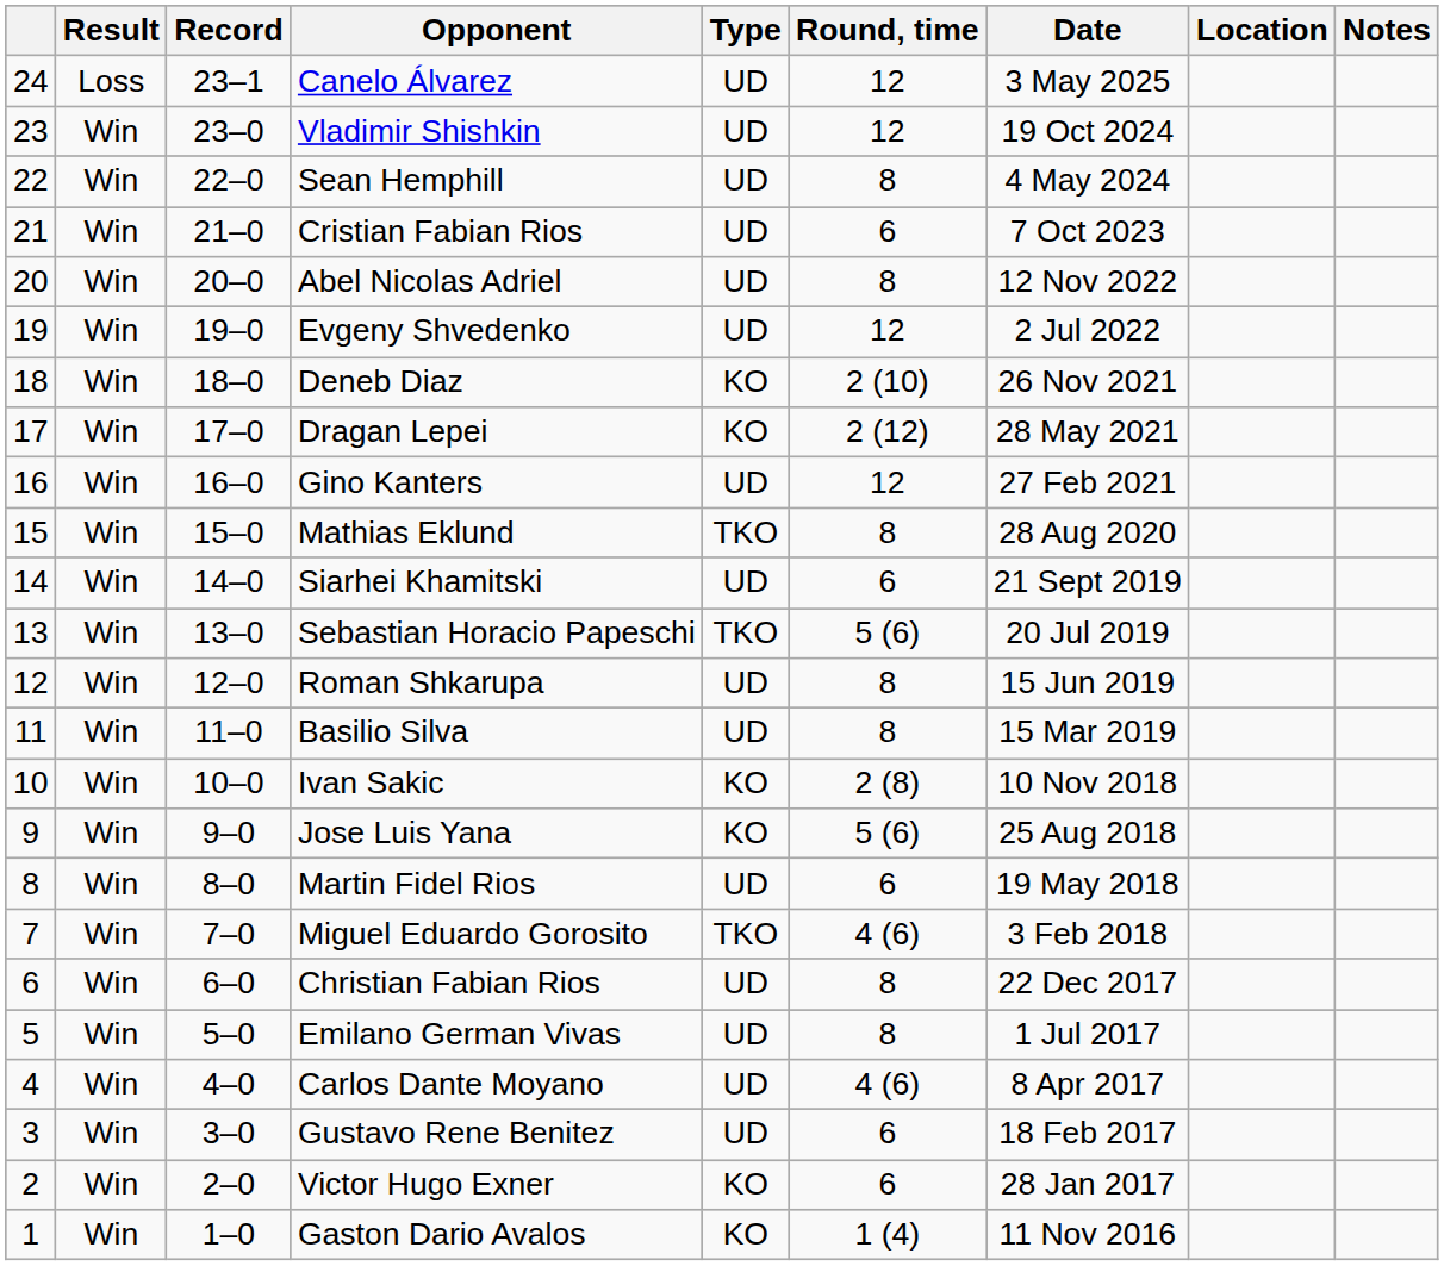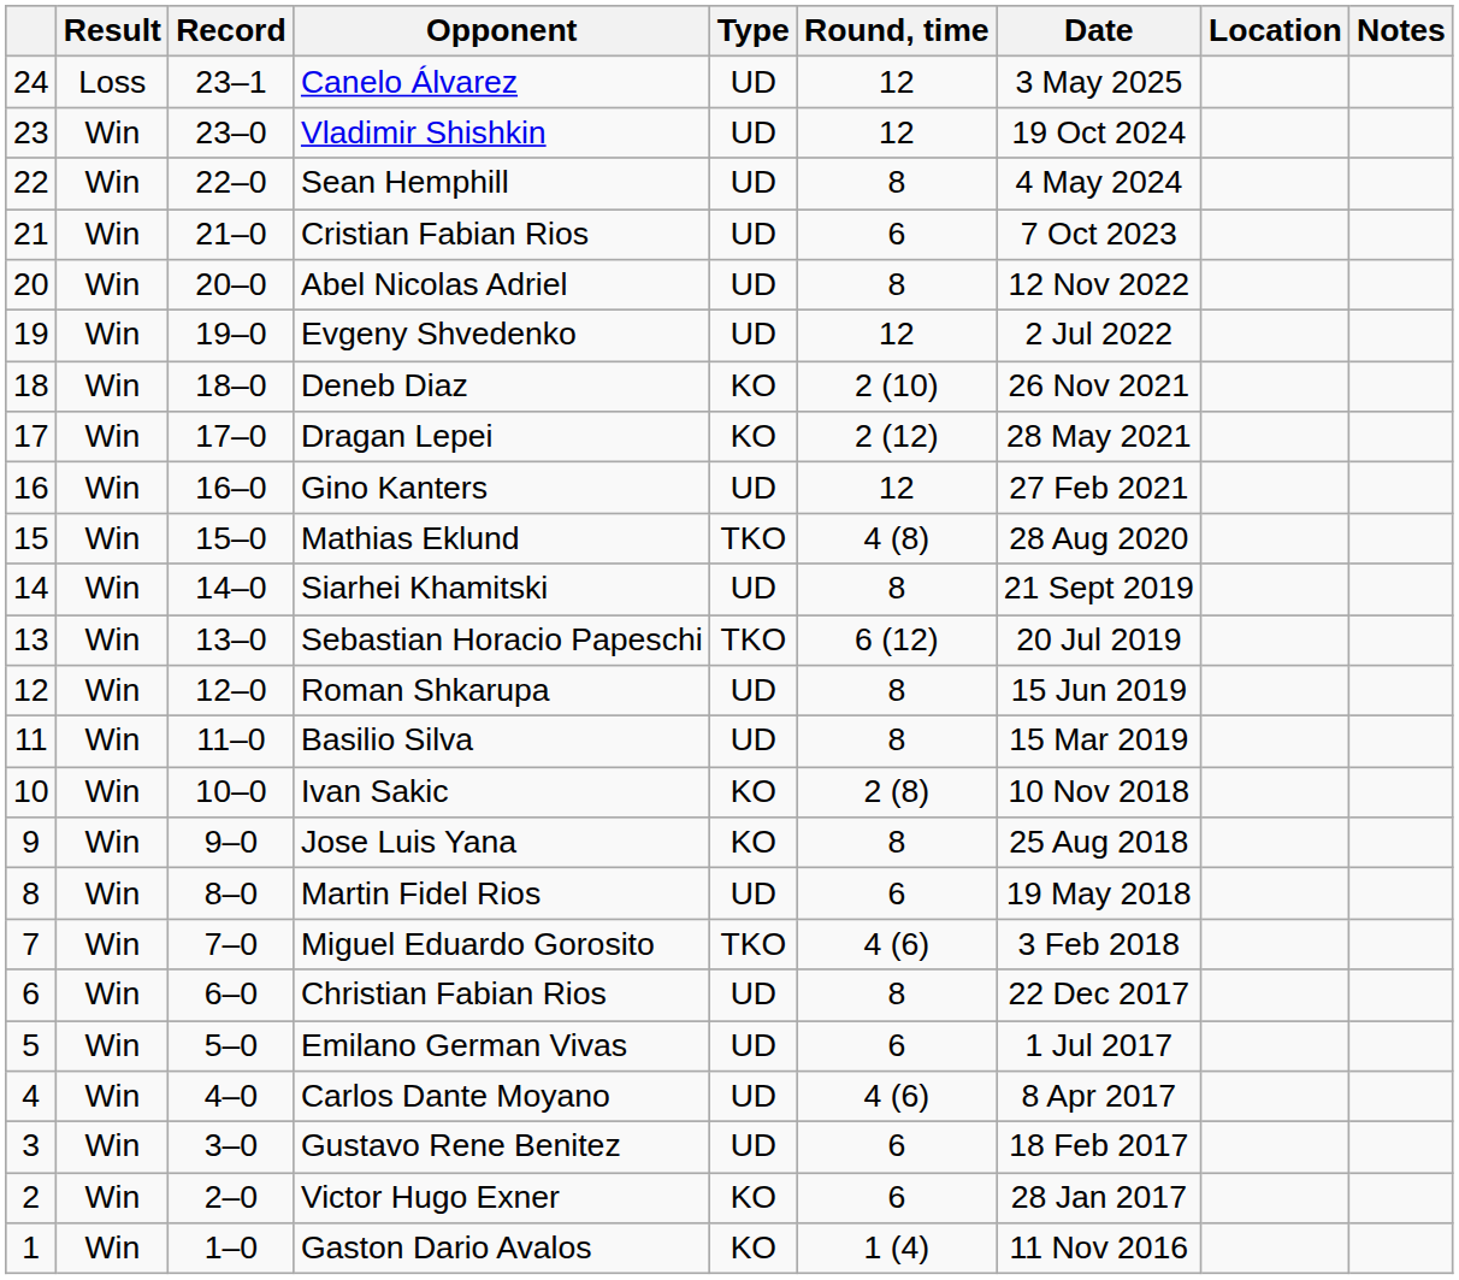 <table class=wikitable style=text-align:center>
 <tr>
 <th></th>
 <th>Result</th>
 <th>Record</th>
 <th>Opponent</th>
 <th>Type</th>
 <th>Round, time</th>
 <th>Date</th>
 <th>Location</th>
 <th>Notes</th>
 </tr>
 <tr>
 <td>24</td>
 <td>Loss</td>
 <td>23–1</td>
 <td style="text-align:left;"><a href='#'>Canelo Álvarez</a></td>
 <td>UD</td>
 <td>12</td>
 <td>3 May 2025</td>
 <td style="text-align:left;"></td>
 <td style="text-align:left;"></td>
 </tr>
 <tr>
 <td>23</td>
 <td>Win</td>
 <td>23–0</td>
 <td align=left><a href='#'>Vladimir Shishkin</a></td>
 <td>UD</td>
 <td>12</td>
 <td>19 Oct 2024</td>
 <td align=left></td>
 <td align=left></td>
 </tr>
 <tr>
 <td>22</td>
 <td>Win</td>
 <td>22–0</td>
 <td align=left>Sean Hemphill</td>
 <td>UD</td>
 <td>8</td>
 <td>4 May 2024</td>
 <td align=left></td>
 <td align=left></td>
 </tr>
 <tr>
 <td>21</td>
 <td>Win</td>
 <td>21–0</td>
 <td align=left>Cristian Fabian Rios</td>
 <td>UD</td>
 <td>6</td>
 <td>7 Oct 2023</td>
 <td align=left></td>
 <td align=left></td>
 </tr>
 <tr>
 <td>20</td>
 <td>Win</td>
 <td>20–0</td>
 <td align=left>Abel Nicolas Adriel</td>
 <td>UD</td>
 <td>8</td>
 <td>12 Nov 2022</td>
 <td align=left></td>
 <td align=left></td>
 </tr>
 <tr>
 <td>19</td>
 <td>Win</td>
 <td>19–0</td>
 <td align=left>Evgeny Shvedenko</td>
 <td>UD</td>
 <td>12</td>
 <td>2 Jul 2022</td>
 <td align=left></td>
 <td align=left></td>
 </tr>
 <tr>
 <td>18</td>
 <td>Win</td>
 <td>18–0</td>
 <td align=left>Deneb Diaz</td>
 <td>KO</td>
 <td>2 (10)</td>
 <td>26 Nov 2021</td>
 <td align=left></td>
 <td align=left></td>
 </tr>
 <tr>
 <td>17</td>
 <td>Win</td>
 <td>17–0</td>
 <td align=left>Dragan Lepei</td>
 <td>KO</td>
 <td>2 (12)</td>
 <td>28 May 2021</td>
 <td align=left></td>
 <td align=left></td>
 </tr>
 <tr>
 <td>16</td>
 <td>Win</td>
 <td>16–0</td>
 <td align=left>Gino Kanters</td>
 <td>UD</td>
 <td>12</td>
 <td>27 Feb 2021</td>
 <td align=left></td>
 <td align=left></td>
 </tr>
 <tr>
 <td>15</td>
 <td>Win</td>
 <td>15–0</td>
 <td align=left>Mathias Eklund</td>
 <td>TKO</td>
-<td>8</td>
+<td>4 (8)</td>
 <td>28 Aug 2020</td>
 <td align=left></td>
 <td align=left></td>
 </tr>
 <tr>
 <td>14</td>
 <td>Win</td>
 <td>14–0</td>
 <td align=left>Siarhei Khamitski</td>
 <td>UD</td>
-<td>6</td>
+<td>8</td>
 <td>21 Sept 2019</td>
 <td align=left></td>
 <td align=left></td>
 </tr>
 <tr>
 <td>13</td>
 <td>Win</td>
 <td>13–0</td>
 <td align=left>Sebastian Horacio Papeschi</td>
 <td>TKO</td>
-<td>5 (6)</td>
+<td>6 (12)</td>
 <td>20 Jul 2019</td>
 <td align=left></td>
 <td align=left></td>
 </tr>
 <tr>
 <td>12</td>
 <td>Win</td>
 <td>12–0</td>
 <td align=left>Roman Shkarupa</td>
 <td>UD</td>
 <td>8</td>
 <td>15 Jun 2019</td>
 <td align=left></td>
 <td align=left></td>
 </tr>
 <tr>
 <td>11</td>
 <td>Win</td>
 <td>11–0</td>
 <td align=left>Basilio Silva</td>
 <td>UD</td>
 <td>8</td>
 <td>15 Mar 2019</td>
 <td align=left></td>
 <td align=left></td>
 </tr>
 <tr>
 <td>10</td>
 <td>Win</td>
 <td>10–0</td>
 <td align=left>Ivan Sakic</td>
 <td>KO</td>
 <td>2 (8)</td>
 <td>10 Nov 2018</td>
 <td align=left></td>
 <td align=left></td>
 </tr>
 <tr>
 <td>9</td>
 <td>Win</td>
 <td>9–0</td>
 <td align=left>Jose Luis Yana</td>
 <td>KO</td>
-<td>5 (6)</td>
+<td>8</td>
 <td>25 Aug 2018</td>
 <td align=left></td>
 <td align=left></td>
 </tr>
 <tr>
 <td>8</td>
 <td>Win</td>
 <td>8–0</td>
 <td align=left>Martin Fidel Rios</td>
 <td>UD</td>
 <td>6</td>
 <td>19 May 2018</td>
 <td align=left></td>
 <td align=left></td>
 </tr>
 <tr>
 <td>7</td>
 <td>Win</td>
 <td>7–0</td>
 <td align=left>Miguel Eduardo Gorosito</td>
 <td>TKO</td>
 <td>4 (6)</td>
 <td>3 Feb 2018</td>
 <td align=left></td>
 <td align=left></td>
 </tr>
 <tr>
 <td>6</td>
 <td>Win</td>
 <td>6–0</td>
 <td align=left>Christian Fabian Rios</td>
 <td>UD</td>
 <td>8</td>
 <td>22 Dec 2017</td>
 <td align=left></td>
 <td align=left></td>
 </tr>
 <tr>
 <td>5</td>
 <td>Win</td>
 <td>5–0</td>
 <td align=left>Emilano German Vivas</td>
 <td>UD</td>
-<td>8</td>
+<td>6</td>
 <td>1 Jul 2017</td>
 <td align=left></td>
 <td align=left></td>
 </tr>
 <tr>
 <td>4</td>
 <td>Win</td>
 <td>4–0</td>
 <td align=left>Carlos Dante Moyano</td>
 <td>UD</td>
 <td>4 (6)</td>
 <td>8 Apr 2017</td>
 <td align=left></td>
 <td align=left></td>
 </tr>
 <tr>
 <td>3</td>
 <td>Win</td>
 <td>3–0</td>
 <td align=left>Gustavo Rene Benitez</td>
 <td>UD</td>
 <td>6</td>
 <td>18 Feb 2017</td>
 <td align=left></td>
 <td align=left></td>
 </tr>
 <tr>
 <td>2</td>
 <td>Win</td>
 <td>2–0</td>
 <td align=left>Victor Hugo Exner</td>
 <td>KO</td>
 <td>6</td>
 <td>28 Jan 2017</td>
 <td align=left></td>
 <td align=left></td>
 </tr>
 <tr>
 <td>1</td>
 <td>Win</td>
 <td>1–0</td>
 <td align=left>Gaston Dario Avalos</td>
 <td>KO</td>
 <td>1 (4)</td>
 <td>11 Nov 2016</td>
 <td align=left></td>
 <td align=left></td>
 </tr>
 </table>
